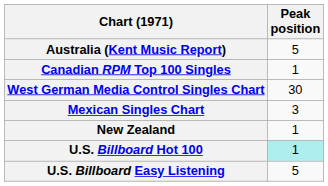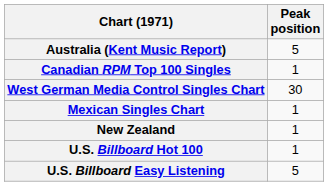 <table class="wikitable sortable plainrowheaders" style="text-align:center;">
 <tr>
 <th scope="col">Chart (1971)</th>
 <th scope="col">Peak <br> position</th>
 </tr>
 <tr>
 <th scope="row">Australia (<a href='#'>Kent Music Report</a>)</th>
 <td>5</td>
 </tr>
 <tr>
 <th scope="row"><a href='#'>Canadian <em>RPM</em> Top 100 Singles</a></th>
 <td>1</td>
 </tr>
 <tr>
 <th scope="row"><a href='#'>West German Media Control Singles Chart</a></th>
 <td>30</td>
 </tr>
 <tr>
 <th scope="row"><a href='#'>Mexican Singles Chart</a></th>
-<td>3</td>
+<td>1</td>
 </tr>
 <tr>
 <th scope="row">New Zealand</th>
 <td>1</td>
 </tr>
 <tr>
 <th scope="row">U.S. <a href='#'><em>Billboard</em> Hot 100</a></th>
-<td style="background: paleturquoise;">1</td>
+<td>1</td>
 </tr>
 <tr>
 <th scope="row">U.S. <em>Billboard</em> <a href='#'>Easy Listening</a></th>
 <td>5</td>
 </tr>
 </table>
